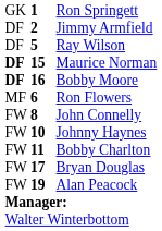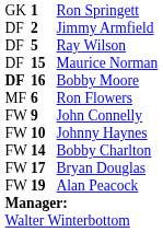 <table style="font-size:90%; margin:0.2em auto;" cellspacing="0" cellpadding="0">
 <tr>
 <th width="25"></th>
 <th width="25"></th>
 </tr>
 <tr>
 <td>GK</td>
 <td><strong> 1</strong></td>
 <td><a href='#'>Ron Springett</a></td>
 </tr>
 <tr>
 <td>DF</td>
 <td><strong> 2</strong></td>
 <td><a href='#'>Jimmy Armfield</a></td>
 </tr>
 <tr>
 <td>DF</td>
 <td><strong> 5</strong></td>
 <td><a href='#'>Ray Wilson</a></td>
 </tr>
 <tr>
-<td><strong>DF</strong></td>
+<td>DF</td>
 <td><strong>15 </strong></td>
 <td><a href='#'>Maurice Norman</a></td>
 </tr>
 <tr>
 <td><strong>DF</strong></td>
 <td><strong>16</strong></td>
 <td><a href='#'>Bobby Moore</a></td>
 </tr>
 <tr>
 <td>MF</td>
 <td><strong>6</strong></td>
 <td><a href='#'>Ron Flowers</a></td>
 </tr>
 <tr>
 <td>FW</td>
-<td><strong>8</strong></td>
+<td><strong>9</strong></td>
 <td><a href='#'>John Connelly</a></td>
 </tr>
 <tr>
 <td>FW</td>
 <td><strong>10</strong></td>
 <td><a href='#'>Johnny Haynes</a></td>
 </tr>
 <tr>
 <td>FW</td>
-<td><strong>11</strong></td>
+<td><strong>14</strong></td>
 <td><a href='#'>Bobby Charlton</a></td>
 </tr>
 <tr>
 <td>FW</td>
 <td><strong>17</strong></td>
 <td><a href='#'>Bryan Douglas</a></td>
 </tr>
 <tr>
 <td>FW</td>
 <td><strong>19</strong></td>
 <td><a href='#'>Alan Peacock</a></td>
 </tr>
 <tr>
 <td colspan=3><strong>Manager:</strong></td>
 </tr>
 <tr>
 <td colspan=4> <a href='#'>Walter Winterbottom</a></td>
 </tr>
 </table>
